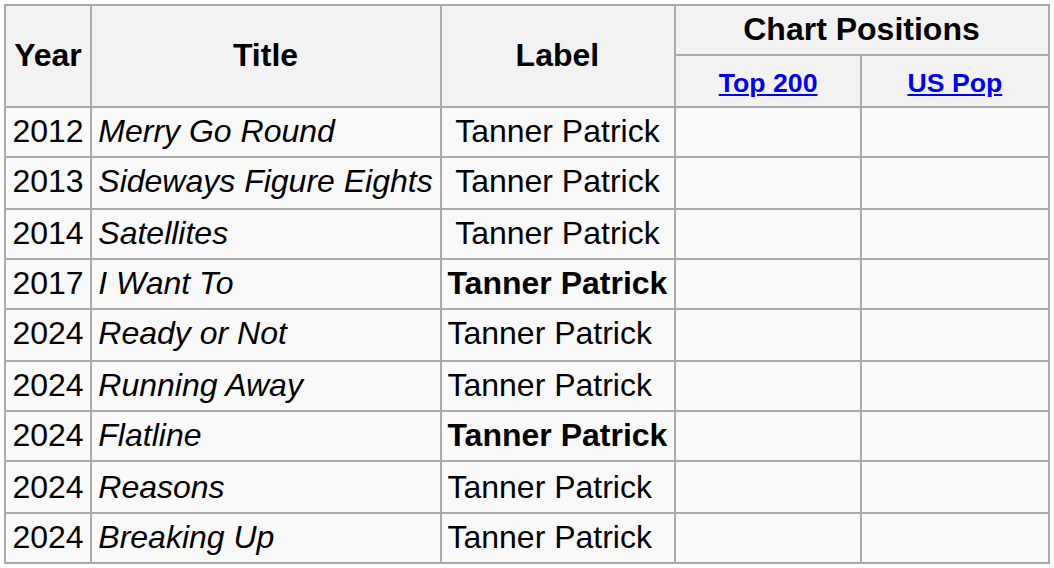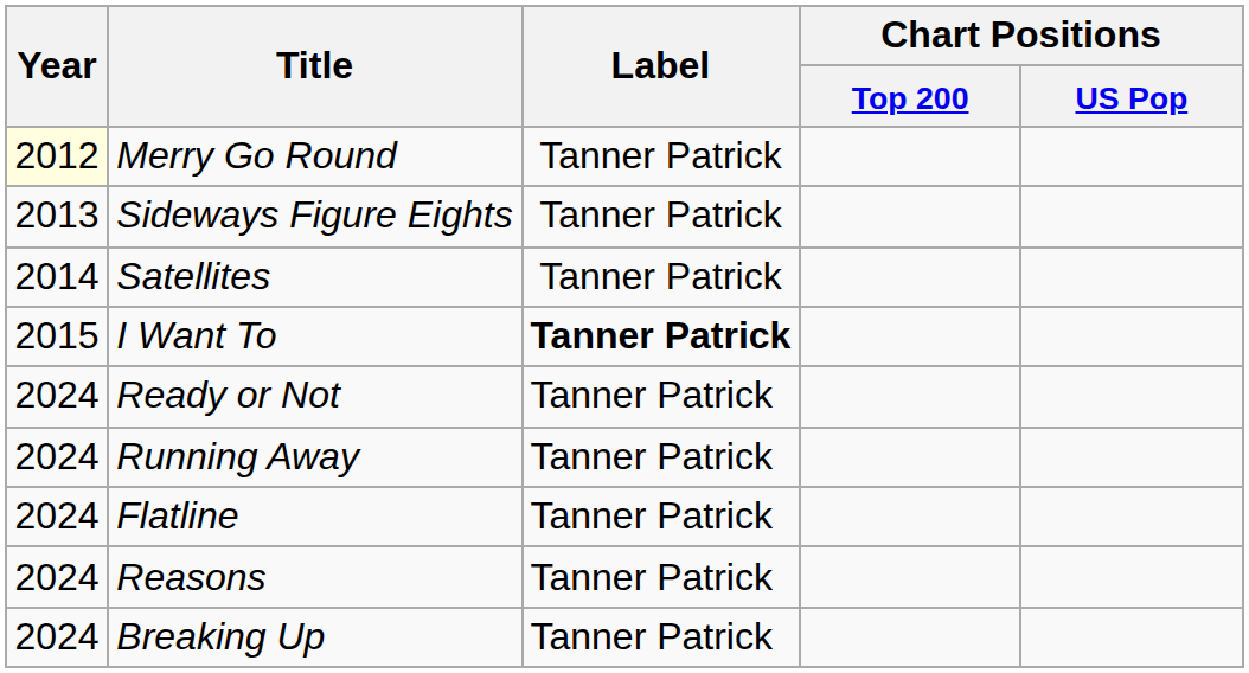 <table class="wikitable">
 <tr>
 <th rowspan="2">Year</th>
 <th rowspan="2">Title</th>
 <th rowspan="2">Label</th>
 <th colspan="3">Chart Positions</th>
 </tr>
 <tr>
 <th style="width:86px;"><small><a href='#'>Top 200</a></small></th>
 <th style="width:86px;"><small><a href='#'>US Pop</a></small></th>
 </tr>
 <tr>
-<td>2012</td>
+<td style="background: lightyellow;">2012</td>
 <td><em>Merry Go Round</em></td>
 <td style="text-align:center;">Tanner Patrick</td>
 <td style="text-align:center;"></td>
 <td style="text-align:center;"></td>
 </tr>
 <tr>
 <td>2013</td>
 <td><em>Sideways Figure Eights</em></td>
 <td style="text-align:center;">Tanner Patrick</td>
 <td style="text-align:center;"></td>
 <td style="text-align:center;"></td>
 </tr>
 <tr>
 <td>2014</td>
 <td><em>Satellites</em></td>
 <td style="text-align:center;">Tanner Patrick</td>
 <td style="text-align:center;"></td>
 <td style="text-align:center;"></td>
 </tr>
 <tr>
-<td>2017</td>
+<td>2015</td>
 <td><em>I Want To</em></td>
 <td><strong>Tanner Patrick</strong></td>
 <td></td>
 <td></td>
 </tr>
 <tr>
 <td>2024</td>
 <td><em>Ready or Not</em></td>
 <td>Tanner Patrick</td>
 <td></td>
 <td></td>
 </tr>
 <tr>
 <td>2024</td>
 <td><em>Running Away</em></td>
 <td>Tanner Patrick</td>
 <td></td>
 <td></td>
 </tr>
 <tr>
 <td>2024</td>
 <td><em>Flatline</em></td>
-<td><strong>Tanner Patrick</strong></td>
+<td>Tanner Patrick</td>
 <td></td>
 <td></td>
 </tr>
 <tr>
 <td>2024</td>
 <td><em>Reasons</em></td>
 <td>Tanner Patrick</td>
 <td></td>
 <td></td>
 </tr>
 <tr>
 <td>2024</td>
 <td><em>Breaking Up</em></td>
 <td>Tanner Patrick</td>
 <td></td>
 <td></td>
 </tr>
 </table>
